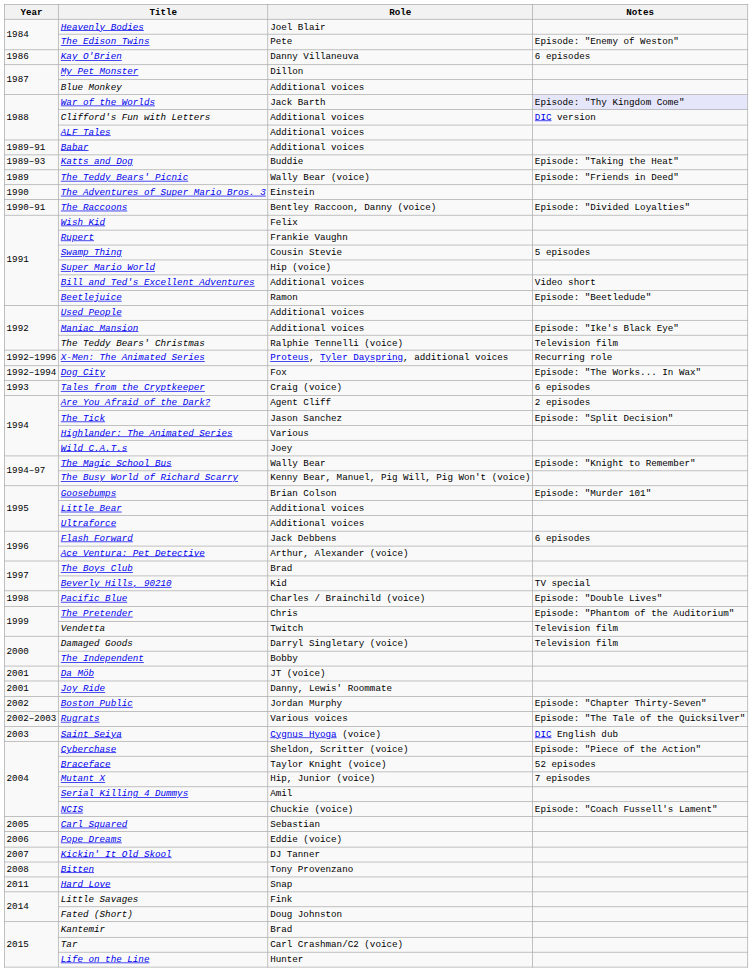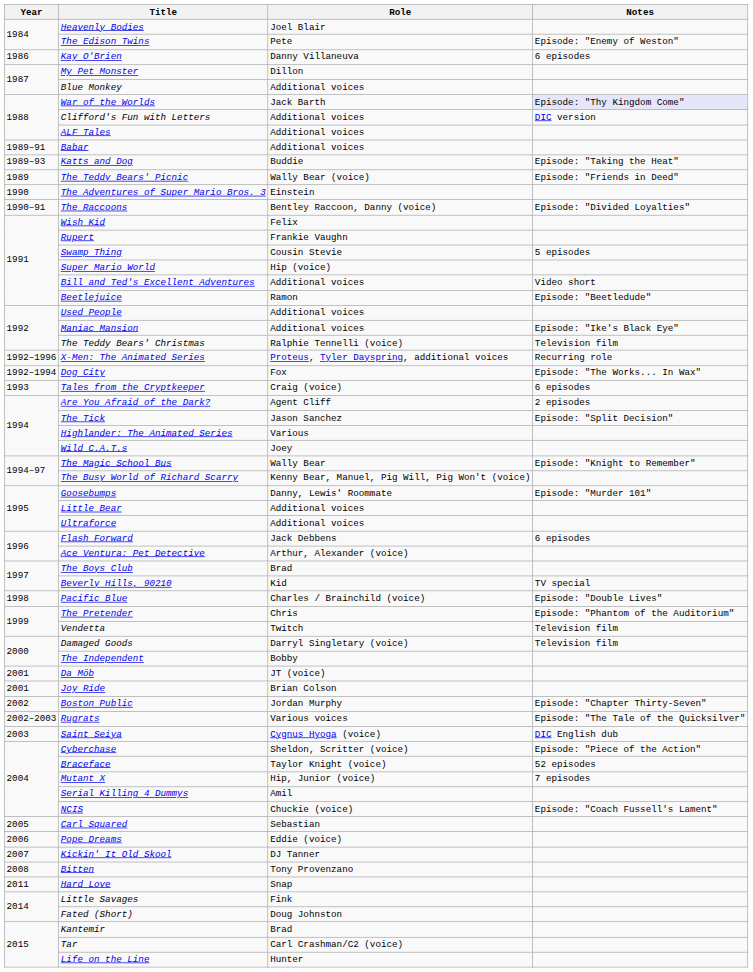 <table class="wikitable sortable">
 <tr>
 <th>Year</th>
 <th>Title</th>
 <th>Role</th>
 <th class="unsortable">Notes</th>
 </tr>
 <tr>
 <td rowspan="2">1984</td>
 <td><em><a href='#'>Heavenly Bodies</a></em></td>
 <td>Joel Blair</td>
 <td></td>
 </tr>
 <tr>
 <td data-sort-value="Edison Twins, The"><em><a href='#'>The Edison Twins</a></em></td>
 <td>Pete</td>
 <td>Episode: "Enemy of Weston"</td>
 </tr>
 <tr>
 <td>1986</td>
 <td><em><a href='#'>Kay O'Brien</a></em></td>
 <td>Danny Villaneuva</td>
 <td>6 episodes</td>
 </tr>
 <tr>
 <td rowspan="2">1987</td>
 <td><em><a href='#'>My Pet Monster</a></em></td>
 <td>Dillon</td>
 <td></td>
 </tr>
 <tr>
 <td><em>Blue Monkey</em></td>
 <td>Additional voices</td>
 <td></td>
 </tr>
 <tr>
 <td rowspan="3">1988</td>
 <td><em><a href='#'>War of the Worlds</a></em></td>
 <td>Jack Barth</td>
 <td style="background: lavender;">Episode: "Thy Kingdom Come"</td>
 </tr>
 <tr>
 <td><em>Clifford's Fun with Letters</em></td>
 <td>Additional voices</td>
 <td><a href='#'>DIC</a> version</td>
 </tr>
 <tr>
 <td><em><a href='#'>ALF Tales</a></em></td>
 <td>Additional voices</td>
 <td></td>
 </tr>
 <tr>
 <td>1989–91</td>
 <td><em><a href='#'>Babar</a></em></td>
 <td>Additional voices</td>
 <td></td>
 </tr>
 <tr>
 <td>1989–93</td>
 <td><em><a href='#'>Katts and Dog</a></em></td>
 <td>Buddie</td>
 <td>Episode: "Taking the Heat"</td>
 </tr>
 <tr>
 <td>1989</td>
 <td data-sort-value="Teddy Bears' Picnic, The"><em><a href='#'>The Teddy Bears' Picnic</a></em></td>
 <td>Wally Bear (voice)</td>
 <td>Episode: "Friends in Deed"</td>
 </tr>
 <tr>
 <td rowspan="1">1990</td>
 <td data-sort-value="Adventures of Super Mario Bros. 3, The"><em><a href='#'>The Adventures of Super Mario Bros. 3</a></em></td>
 <td>Einstein</td>
 <td></td>
 </tr>
 <tr>
 <td>1990–91</td>
 <td data-sort-value="Raccoons, The"><em><a href='#'>The Raccoons</a></em></td>
 <td>Bentley Raccoon, Danny (voice)</td>
 <td>Episode: "Divided Loyalties"</td>
 </tr>
 <tr>
 <td rowspan="6">1991</td>
 <td><em><a href='#'>Wish Kid</a></em></td>
 <td>Felix</td>
 <td></td>
 </tr>
 <tr>
 <td><a href='#'><em>Rupert</em></a></td>
 <td>Frankie Vaughn</td>
 <td></td>
 </tr>
 <tr>
 <td><em><a href='#'>Swamp Thing</a></em></td>
 <td>Cousin Stevie</td>
 <td>5 episodes</td>
 </tr>
 <tr>
 <td><em><a href='#'>Super Mario World</a></em></td>
 <td>Hip (voice)</td>
 <td></td>
 </tr>
 <tr>
 <td><em><a href='#'>Bill and Ted's Excellent Adventures</a></em></td>
 <td>Additional voices</td>
 <td>Video short</td>
 </tr>
 <tr>
 <td><em><a href='#'>Beetlejuice</a></em></td>
 <td>Ramon</td>
 <td>Episode: "Beetledude"</td>
 </tr>
 <tr>
 <td rowspan="3">1992</td>
 <td><em><a href='#'>Used People</a></em></td>
 <td>Additional voices</td>
 <td></td>
 </tr>
 <tr>
 <td><em><a href='#'>Maniac Mansion</a></em></td>
 <td>Additional voices</td>
 <td>Episode: "Ike's Black Eye"</td>
 </tr>
 <tr>
 <td data-sort-value="Teddy Bears' Christmas, The"><em>The Teddy Bears' Christmas</em></td>
 <td>Ralphie Tennelli (voice)</td>
 <td>Television film</td>
 </tr>
 <tr>
 <td>1992–1996</td>
 <td><em><a href='#'>X-Men: The Animated Series</a></em></td>
 <td><a href='#'>Proteus</a>, <a href='#'>Tyler Dayspring</a>, additional voices</td>
 <td>Recurring role</td>
 </tr>
 <tr>
 <td rowspan="1">1992–1994</td>
 <td><em><a href='#'>Dog City</a></em></td>
 <td>Fox</td>
 <td>Episode: "The Works... In Wax"</td>
 </tr>
 <tr>
 <td>1993</td>
 <td><em><a href='#'>Tales from the Cryptkeeper</a></em></td>
 <td>Craig (voice)</td>
 <td>6 episodes</td>
 </tr>
 <tr>
 <td rowspan="4">1994</td>
 <td><em><a href='#'>Are You Afraid of the Dark?</a></em></td>
 <td>Agent Cliff</td>
 <td>2 episodes</td>
 </tr>
 <tr>
 <td data-sort-value="Tick, The"><em><a href='#'>The Tick</a></em></td>
 <td>Jason Sanchez</td>
 <td>Episode: "Split Decision"</td>
 </tr>
 <tr>
 <td><em><a href='#'>Highlander: The Animated Series</a></em></td>
 <td>Various</td>
 <td></td>
 </tr>
 <tr>
 <td><em><a href='#'>Wild C.A.T.s</a></em></td>
 <td>Joey</td>
 <td></td>
 </tr>
 <tr>
 <td rowspan="2">1994–97</td>
 <td data-sort-value="Magic School Bus, The"><em><a href='#'>The Magic School Bus</a></em></td>
 <td>Wally Bear</td>
 <td>Episode: "Knight to Remember"</td>
 </tr>
 <tr>
 <td data-sort-value="Busy World of Richard Scarry, The"><em><a href='#'>The Busy World of Richard Scarry</a></em></td>
 <td>Kenny Bear, Manuel, Pig Will, Pig Won't (voice)</td>
 <td></td>
 </tr>
 <tr>
 <td rowspan="3">1995</td>
 <td><em><a href='#'>Goosebumps</a></em></td>
-<td>Brian Colson</td>
+<td>Danny, Lewis' Roommate</td>
 <td>Episode: "Murder 101"</td>
 </tr>
 <tr>
 <td><em><a href='#'>Little Bear</a></em></td>
 <td>Additional voices</td>
 <td></td>
 </tr>
 <tr>
 <td><em><a href='#'>Ultraforce</a></em></td>
 <td>Additional voices</td>
 <td></td>
 </tr>
 <tr>
 <td rowspan="2">1996</td>
 <td><em><a href='#'>Flash Forward</a></em></td>
 <td>Jack Debbens</td>
 <td>6 episodes</td>
 </tr>
 <tr>
 <td><em><a href='#'>Ace Ventura: Pet Detective</a></em></td>
 <td>Arthur, Alexander (voice)</td>
 <td></td>
 </tr>
 <tr>
 <td rowspan="2">1997</td>
 <td data-sort-value="Boys Club, The"><em><a href='#'>The Boys Club</a></em></td>
 <td>Brad</td>
 <td></td>
 </tr>
 <tr>
 <td><em><a href='#'>Beverly Hills, 90210</a></em></td>
 <td>Kid</td>
 <td>TV special</td>
 </tr>
 <tr>
 <td rowspan="1">1998</td>
 <td><em><a href='#'>Pacific Blue</a></em></td>
 <td>Charles / Brainchild (voice)</td>
 <td>Episode: "Double Lives"</td>
 </tr>
 <tr>
 <td rowspan="2">1999</td>
 <td data-sort-value="Pretender, The"><em><a href='#'>The Pretender</a></em></td>
 <td>Chris</td>
 <td>Episode: "Phantom of the Auditorium"</td>
 </tr>
 <tr>
 <td><em>Vendetta</em></td>
 <td>Twitch</td>
 <td>Television film</td>
 </tr>
 <tr>
 <td rowspan="2">2000</td>
 <td><em>Damaged Goods</em></td>
 <td>Darryl Singletary (voice)</td>
 <td>Television film</td>
 </tr>
 <tr>
 <td data-sort-value="Independent, The"><em><a href='#'>The Independent</a></em></td>
 <td>Bobby</td>
 <td></td>
 </tr>
 <tr>
 <td>2001</td>
 <td><em><a href='#'>Da Möb</a></em></td>
 <td>JT (voice)</td>
 <td></td>
 </tr>
 <tr>
 <td>2001</td>
 <td><em><a href='#'>Joy Ride</a></em></td>
-<td>Danny, Lewis' Roommate</td>
+<td>Brian Colson</td>
 </tr>
 <tr>
 <td>2002</td>
 <td><em><a href='#'>Boston Public</a></em></td>
 <td>Jordan Murphy</td>
 <td>Episode: "Chapter Thirty-Seven"</td>
 </tr>
 <tr>
 <td>2002–2003</td>
 <td><em><a href='#'>Rugrats</a></em></td>
 <td>Various voices</td>
 <td>Episode: "The Tale of the Quicksilver"</td>
 </tr>
 <tr>
 <td>2003</td>
 <td><em><a href='#'>Saint Seiya</a></em></td>
 <td><a href='#'>Cygnus Hyoga</a> (voice)</td>
 <td><a href='#'>DIC</a> English dub</td>
 </tr>
 <tr>
 <td rowspan="5">2004</td>
 <td><em><a href='#'>Cyberchase</a></em></td>
 <td>Sheldon, Scritter (voice)</td>
 <td>Episode: "Piece of the Action"</td>
 </tr>
 <tr>
 <td><em><a href='#'>Braceface</a></em></td>
 <td>Taylor Knight (voice)</td>
 <td>52 episodes</td>
 </tr>
 <tr>
 <td><em><a href='#'>Mutant X</a></em></td>
 <td>Hip, Junior (voice)</td>
 <td>7 episodes</td>
 </tr>
 <tr>
 <td><em><a href='#'>Serial Killing 4 Dummys</a></em></td>
 <td>Amil</td>
 <td></td>
 </tr>
 <tr>
 <td><em><a href='#'>NCIS</a></em></td>
 <td>Chuckie (voice)</td>
 <td>Episode: "Coach Fussell's Lament"</td>
 </tr>
 <tr>
 <td>2005</td>
 <td><em><a href='#'>Carl Squared</a></em></td>
 <td>Sebastian</td>
 <td></td>
 </tr>
 <tr>
 <td>2006</td>
 <td><em><a href='#'>Pope Dreams</a></em></td>
 <td>Eddie (voice)</td>
 <td></td>
 </tr>
 <tr>
 <td>2007</td>
 <td><em><a href='#'>Kickin' It Old Skool</a></em></td>
 <td>DJ Tanner</td>
 <td></td>
 </tr>
 <tr>
 <td>2008</td>
 <td><em><a href='#'>Bitten</a></em></td>
 <td>Tony Provenzano</td>
 <td></td>
 </tr>
 <tr>
 <td>2011</td>
 <td><em><a href='#'>Hard Love</a></em></td>
 <td>Snap</td>
 <td></td>
 </tr>
 <tr>
 <td rowspan="2">2014</td>
 <td><em>Little Savages</em></td>
 <td>Fink</td>
 <td></td>
 </tr>
 <tr>
 <td><em>Fated (Short)</em></td>
 <td>Doug Johnston</td>
 <td></td>
 </tr>
 <tr>
 <td rowspan="3">2015</td>
 <td><em>Kantemir</em></td>
 <td>Brad</td>
 <td></td>
 </tr>
 <tr>
 <td><em>Tar </em></td>
 <td>Carl Crashman/C2 (voice)</td>
 <td></td>
 </tr>
 <tr>
 <td><em><a href='#'>Life on the Line</a></em></td>
 <td>Hunter</td>
 <td></td>
 </tr>
 </table>
